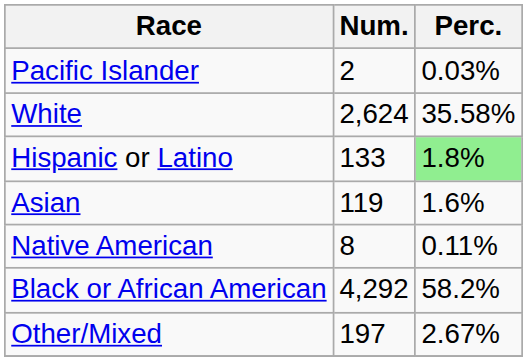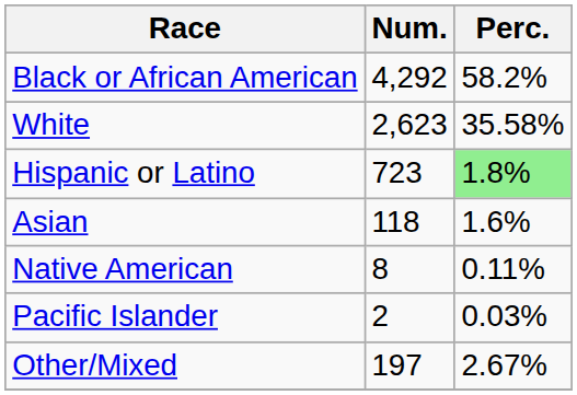 <table class="wikitable">
 <tr>
 <th>Race</th>
 <th>Num.</th>
 <th>Perc.</th>
 </tr>
 <tr>
-<td><a href='#'>Pacific Islander</a></td>
-<td>2</td>
-<td>0.03%</td>
+<td><a href='#'>Black or African American</a></td>
+<td>4,292</td>
+<td>58.2%</td>
 </tr>
 <tr>
 <td><a href='#'>White</a></td>
-<td>2,624</td>
+<td>2,623</td>
 <td>35.58%</td>
 </tr>
 <tr>
 <td><a href='#'>Hispanic</a> or <a href='#'>Latino</a></td>
-<td>133</td>
+<td>723</td>
 <td style="background: lightgreen;">1.8%</td>
 </tr>
 <tr>
 <td><a href='#'>Asian</a></td>
-<td>119</td>
+<td>118</td>
 <td>1.6%</td>
 </tr>
 <tr>
 <td><a href='#'>Native American</a></td>
 <td>8</td>
 <td>0.11%</td>
 </tr>
 <tr>
-<td><a href='#'>Black or African American</a></td>
-<td>4,292</td>
-<td>58.2%</td>
+<td><a href='#'>Pacific Islander</a></td>
+<td>2</td>
+<td>0.03%</td>
 </tr>
 <tr>
 <td><a href='#'>Other/Mixed</a></td>
 <td>197</td>
 <td>2.67%</td>
 </tr>
 <tr>
 </tr>
 </table>
